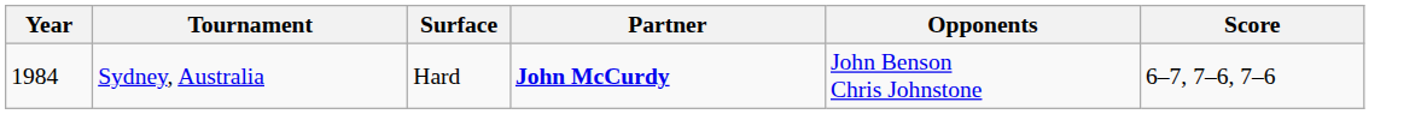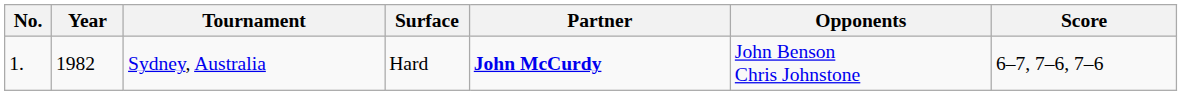 <table class="sortable wikitable" style=font-size:97%>
 <tr>
+<th width=30>No.</th>
 <th width=50>Year</th>
 <th width=200>Tournament</th>
 <th width=60>Surface</th>
 <th width=200>Partner</th>
 <th width=200>Opponents</th>
 <th width=140>Score</th>
 </tr>
 <tr>
-<td>1984</td>
+<td>1.</td>
+<td>1982</td>
 <td><a href='#'>Sydney</a>, <a href='#'>Australia</a></td>
 <td>Hard</td>
 <td><strong> <a href='#'>John McCurdy</a></strong></td>
 <td> <a href='#'>John Benson</a><br> <a href='#'>Chris Johnstone</a></td>
 <td>6–7, 7–6, 7–6</td>
 </tr>
 </table>
